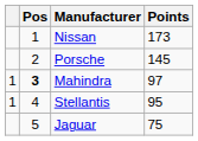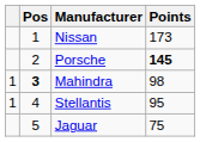 <table class="wikitable" style="font-size: 85%;">
 <tr>
 <th></th>
 <th>Pos</th>
 <th>Manufacturer</th>
 <th>Points</th>
 </tr>
 <tr>
 <td align="left"></td>
 <td align="center">1</td>
 <td> <a href='#'>Nissan</a></td>
 <td align="left">173</td>
 </tr>
 <tr>
 <td align="left"></td>
 <td align="center">2</td>
 <td> <a href='#'>Porsche</a></td>
-<td align="left">145</td>
+<td align="left"><strong>145</strong></td>
 </tr>
 <tr>
 <td align="left"> 1</td>
 <td align="center"><strong>3</strong></td>
 <td> <a href='#'>Mahindra</a></td>
-<td align="left">97</td>
+<td align="left">98</td>
 </tr>
 <tr>
 <td align="left"> 1</td>
 <td align="center">4</td>
 <td> <a href='#'>Stellantis</a></td>
 <td align="left">95</td>
 </tr>
 <tr>
 <td align="left"></td>
 <td align="center">5</td>
 <td> <a href='#'>Jaguar</a></td>
 <td align="left">75</td>
 </tr>
 </table>
